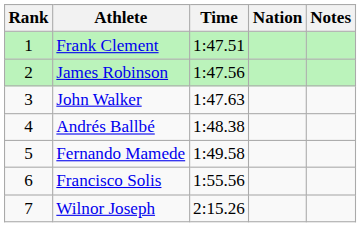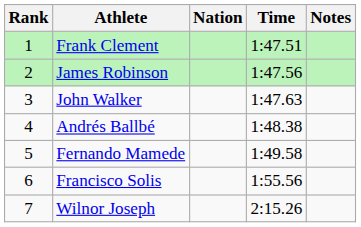 <table class="wikitable sortable" style="text-align:center">
 <tr>
 <th>Rank</th>
 <th>Athlete</th>
+<th>Nation</th>
 <th>Time</th>
-<th>Nation</th>
 <th>Notes</th>
 </tr>
 <tr style="background:#bbf3bb;">
 <td>1</td>
 <td align=left><a href='#'>Frank Clement</a></td>
+<td align=left></td>
 <td>1:47.51</td>
-<td align=left></td>
 <td></td>
 </tr>
 <tr style="background:#bbf3bb;">
 <td>2</td>
 <td align=left><a href='#'>James Robinson</a></td>
+<td align=left></td>
 <td>1:47.56</td>
-<td align=left></td>
 <td></td>
 </tr>
 <tr>
 <td>3</td>
 <td align=left><a href='#'>John Walker</a></td>
+<td align=left></td>
 <td>1:47.63</td>
-<td align=left></td>
 <td></td>
 </tr>
 <tr>
 <td>4</td>
 <td align=left><a href='#'>Andrés Ballbé</a></td>
+<td align=left></td>
 <td>1:48.38</td>
-<td align=left></td>
 <td></td>
 </tr>
 <tr>
 <td>5</td>
 <td align=left><a href='#'>Fernando Mamede</a></td>
+<td align=left></td>
 <td>1:49.58</td>
-<td align=left></td>
 <td></td>
 </tr>
 <tr>
 <td>6</td>
 <td align=left><a href='#'>Francisco Solis</a></td>
+<td align=left></td>
 <td>1:55.56</td>
-<td align=left></td>
 <td></td>
 </tr>
 <tr>
 <td>7</td>
 <td align=left><a href='#'>Wilnor Joseph</a></td>
+<td align=left></td>
 <td>2:15.26</td>
-<td align=left></td>
 <td></td>
 </tr>
 </table>
